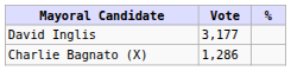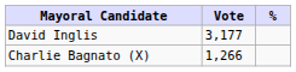 <table class="wikitable">
 <tr>
 <th style="background:#ddf; width:200px;">Mayoral Candidate </th>
 <th style="background:#ddf; width:50px;">Vote</th>
 <th style="background:#ddf; width:30px;">%</th>
 </tr>
 <tr>
 <td>David Inglis</td>
 <td>3,177</td>
 <td></td>
 </tr>
 <tr>
 <td>Charlie Bagnato (X)</td>
-<td>1,286</td>
+<td>1,266</td>
 <td></td>
 </tr>
 </table>
